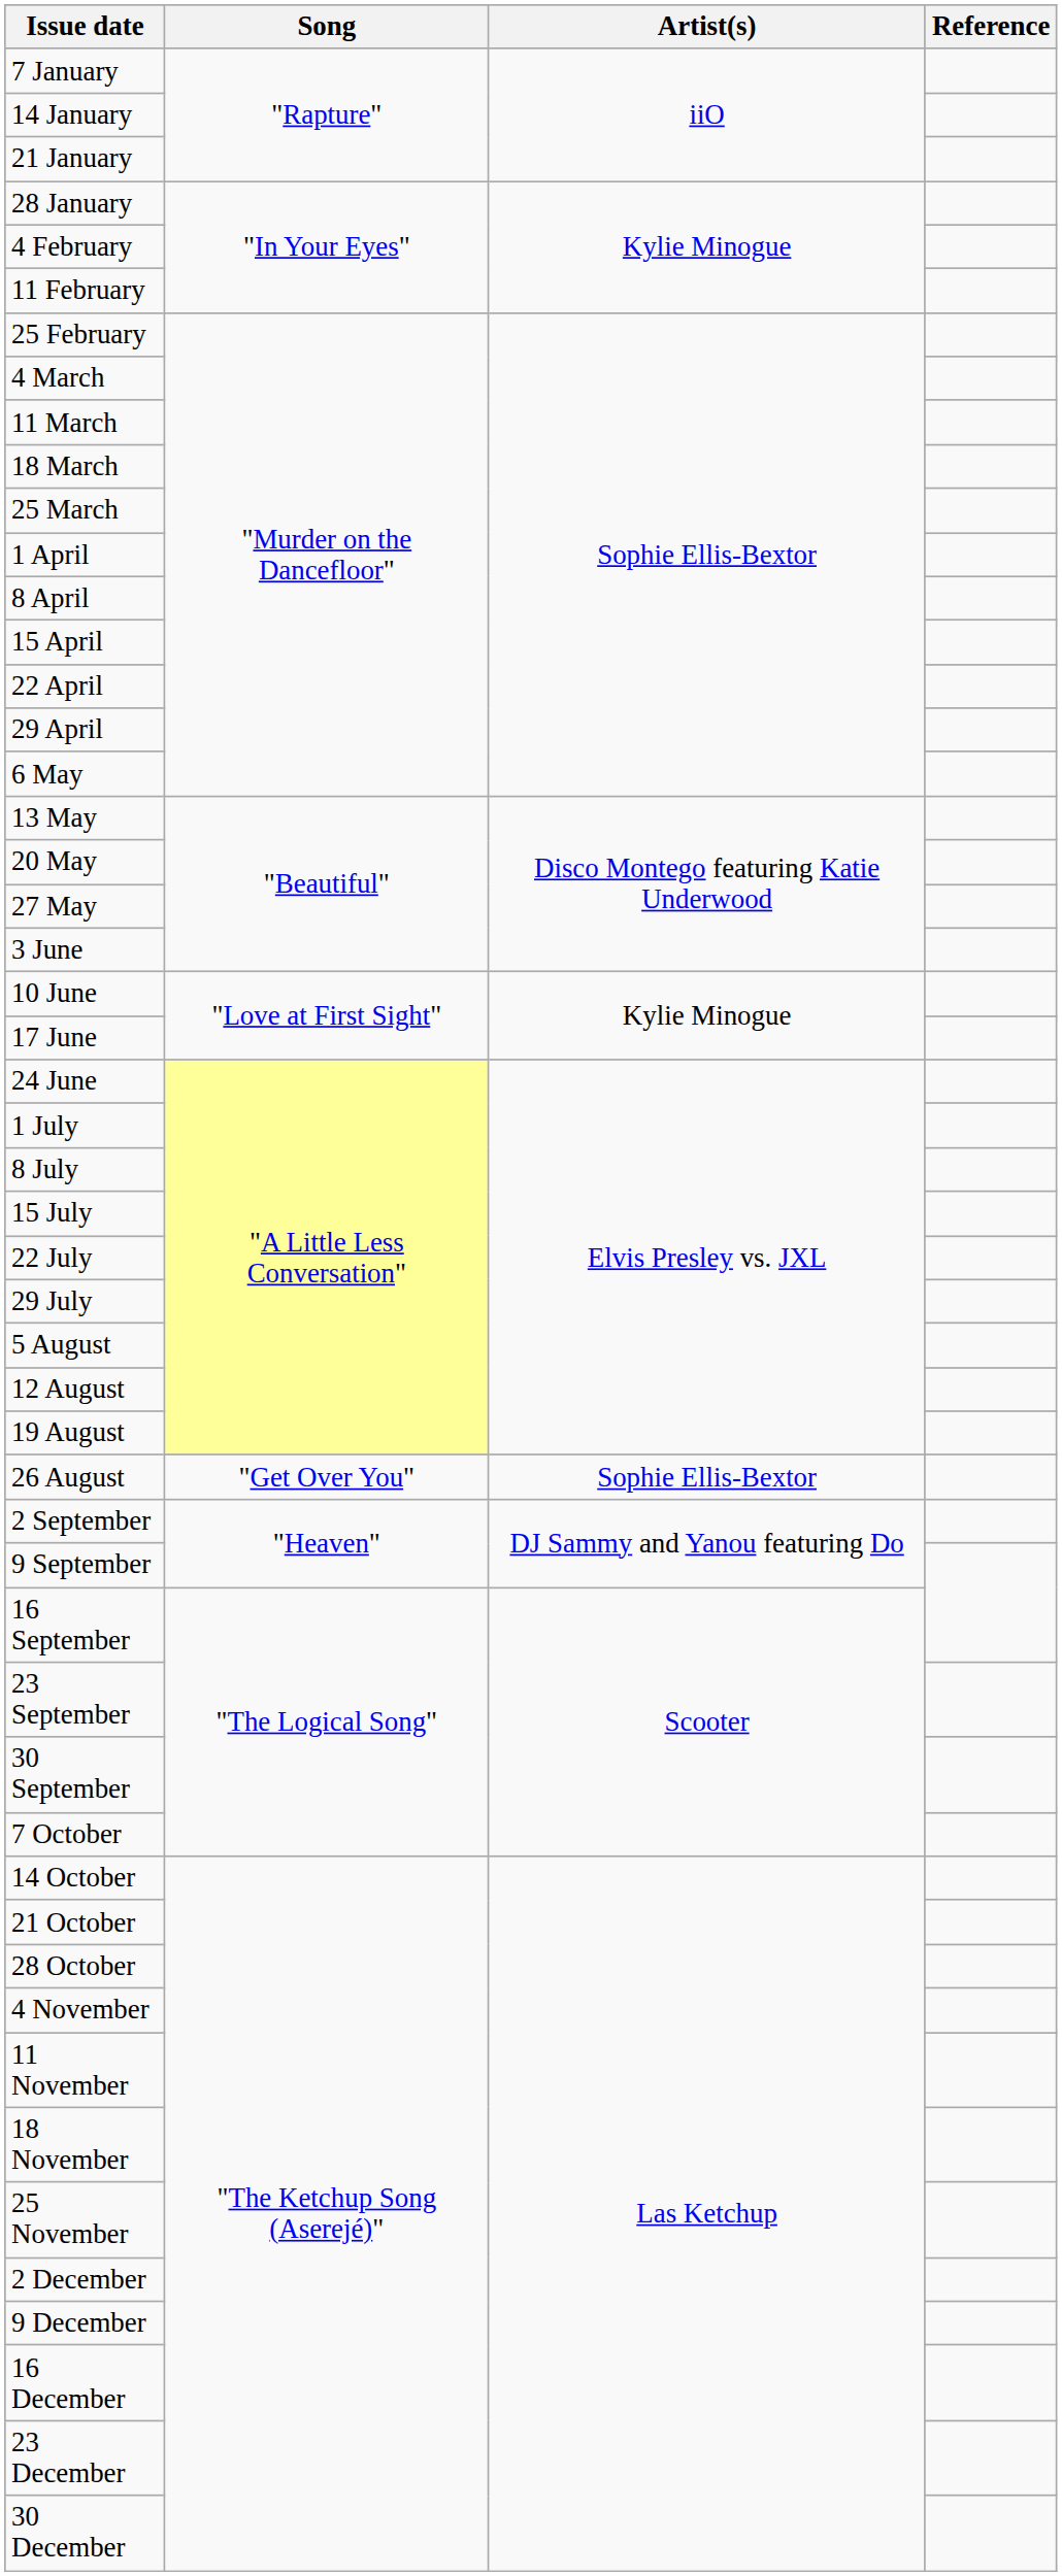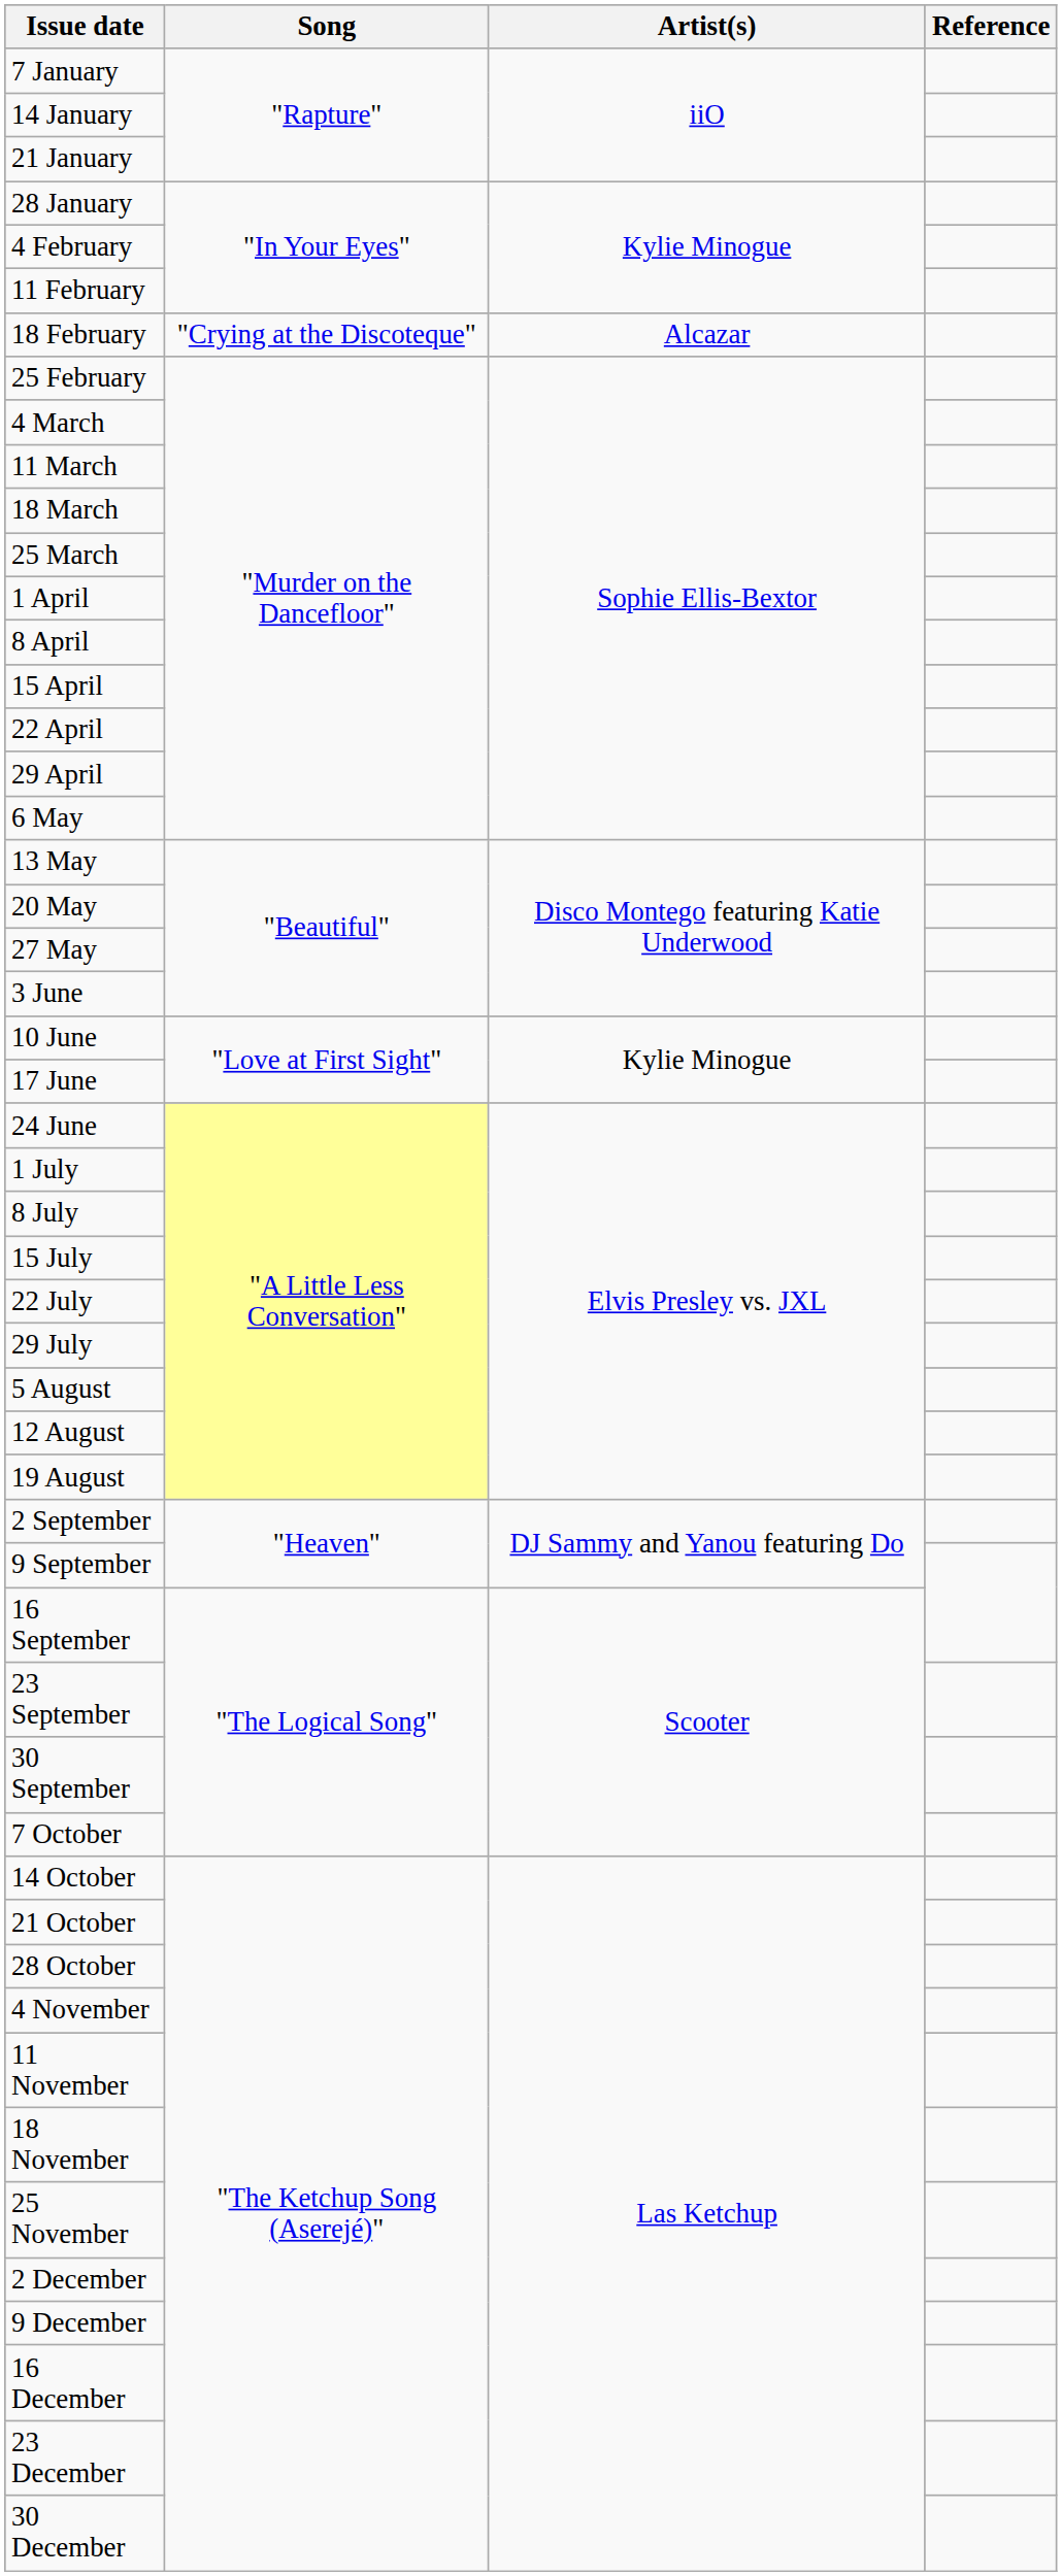 <table class="wikitable">
 <tr>
 <th>Issue date</th>
 <th>Song</th>
 <th>Artist(s)</th>
 <th>Reference</th>
 </tr>
 <tr>
 <td align="left">7 January</td>
 <td align="center" rowspan="3">"<a href='#'>Rapture</a>"</td>
 <td align="center" rowspan="3"><a href='#'>iiO</a></td>
 <td align="center"></td>
 </tr>
 <tr>
 <td align="left">14 January</td>
 <td align="center"></td>
 </tr>
 <tr>
 <td align="left">21 January</td>
 <td align="center"></td>
 </tr>
 <tr>
 <td align="left">28 January</td>
 <td align="center" rowspan="3">"<a href='#'>In Your Eyes</a>"</td>
 <td align="center" rowspan="3"><a href='#'>Kylie Minogue</a></td>
 <td align="center"></td>
 </tr>
 <tr>
 <td align="left">4 February</td>
 <td align="center"></td>
 </tr>
 <tr>
 <td align="left">11 February</td>
+<td align="center"></td>
+</tr>
+<tr>
+<td align="left">18 February</td>
+<td align="center">"<a href='#'>Crying at the Discoteque</a>"</td>
+<td align="center"><a href='#'>Alcazar</a></td>
 <td align="center"></td>
 </tr>
 <tr>
 <td align="left">25 February</td>
 <td align="center" rowspan="11">"<a href='#'>Murder on the Dancefloor</a>"</td>
 <td align="center" rowspan="11"><a href='#'>Sophie Ellis-Bextor</a></td>
 <td align="center"></td>
 </tr>
 <tr>
 <td align="left">4 March</td>
 <td align="center"></td>
 </tr>
 <tr>
 <td align="left">11 March</td>
 <td align="center"></td>
 </tr>
 <tr>
 <td align="left">18 March</td>
 <td align="center"></td>
 </tr>
 <tr>
 <td align="left">25 March</td>
 <td align="center"></td>
 </tr>
 <tr>
 <td align="left">1 April</td>
 <td align="center"></td>
 </tr>
 <tr>
 <td align="left">8 April</td>
 <td align="center"></td>
 </tr>
 <tr>
 <td align="left">15 April</td>
 <td align="center"></td>
 </tr>
 <tr>
 <td align="left">22 April</td>
 <td align="center"></td>
 </tr>
 <tr>
 <td align="left">29 April</td>
 <td align="center"></td>
 </tr>
 <tr>
 <td align="left">6 May</td>
 <td align="center"></td>
 </tr>
 <tr>
 <td align="left">13 May</td>
 <td align="center" rowspan="4">"<a href='#'>Beautiful</a>"</td>
 <td align="center" rowspan="4"><a href='#'>Disco Montego</a> featuring <a href='#'>Katie Underwood</a></td>
 <td align="center"></td>
 </tr>
 <tr>
 <td align="left">20 May</td>
 <td align="center"></td>
 </tr>
 <tr>
 <td align="left">27 May</td>
 <td align="center"></td>
 </tr>
 <tr>
 <td align="left">3 June</td>
 <td align="center"></td>
 </tr>
 <tr>
 <td align="left">10 June</td>
 <td align="center" rowspan="2">"<a href='#'>Love at First Sight</a>"</td>
 <td align="center" rowspan="2">Kylie Minogue</td>
 <td align="center"></td>
 </tr>
 <tr>
 <td align="left">17 June</td>
 <td align="center"></td>
 </tr>
 <tr>
 <td align="left">24 June</td>
 <td bgcolor=#FFFF99 align="center" rowspan="9">"<a href='#'>A Little Less Conversation</a>" </td>
 <td align="center" rowspan="9"><a href='#'>Elvis Presley</a> vs. <a href='#'>JXL</a></td>
 <td align="center"></td>
 </tr>
 <tr>
 <td align="left">1 July</td>
 <td align="center"></td>
 </tr>
 <tr>
 <td align="left">8 July</td>
 <td align="center"></td>
 </tr>
 <tr>
 <td align="left">15 July</td>
 <td align="center"></td>
 </tr>
 <tr>
 <td align="left">22 July</td>
 <td align="center"></td>
 </tr>
 <tr>
 <td align="left">29 July</td>
 <td align="center"></td>
 </tr>
 <tr>
 <td align="left">5 August</td>
 <td align="center"></td>
 </tr>
 <tr>
 <td align="left">12 August</td>
 <td align="center"></td>
 </tr>
 <tr>
 <td align="left">19 August</td>
 <td align="center"></td>
 </tr>
 <tr>
-<td align="left">26 August</td>
-<td align="center">"<a href='#'>Get Over You</a>"</td>
-<td align="center"><a href='#'>Sophie Ellis-Bextor</a></td>
-<td align="center"></td>
-</tr>
-<tr>
 <td align="left">2 September</td>
 <td align="center" rowspan="2">"<a href='#'>Heaven</a>"</td>
 <td align="center" rowspan="2"><a href='#'>DJ Sammy</a> and <a href='#'>Yanou</a> featuring <a href='#'>Do</a></td>
 <td align="center"></td>
 </tr>
 <tr>
 <td align="left">9 September</td>
 <td align="center"  rowspan="2"></td>
 </tr>
 <tr>
 <td align="left">16 September</td>
 <td align="center" rowspan="4">"<a href='#'>The Logical Song</a>"</td>
 <td align="center" rowspan="4"><a href='#'>Scooter</a></td>
 </tr>
 <tr>
 <td align="left">23 September</td>
 <td align="center"></td>
 </tr>
 <tr>
 <td align="left">30 September</td>
 <td align="center"></td>
 </tr>
 <tr>
 <td align="left">7 October</td>
 <td align="center"></td>
 </tr>
 <tr>
 <td align="left">14 October</td>
 <td align="center" rowspan="12">"<a href='#'>The Ketchup Song (Aserejé)</a>"</td>
 <td align="center" rowspan="12"><a href='#'>Las Ketchup</a></td>
 <td align="center"></td>
 </tr>
 <tr>
 <td align="left">21 October</td>
 <td align="center"></td>
 </tr>
 <tr>
 <td align="left">28 October</td>
 <td align="center"></td>
 </tr>
 <tr>
 <td align="left">4 November</td>
 <td align="center"></td>
 </tr>
 <tr>
 <td align="left">11 November</td>
 <td align="center"></td>
 </tr>
 <tr>
 <td align="left">18 November</td>
 <td align="center"></td>
 </tr>
 <tr>
 <td align="left">25 November</td>
 <td align="center"></td>
 </tr>
 <tr>
 <td align="left">2 December</td>
 <td align="center"></td>
 </tr>
 <tr>
 <td align="left">9 December</td>
 <td align="center"></td>
 </tr>
 <tr>
 <td align="left">16 December</td>
 <td align="center"></td>
 </tr>
 <tr>
 <td align="left">23 December</td>
 <td align="center"></td>
 </tr>
 <tr>
 <td align="left">30 December</td>
 <td align="center"></td>
 </tr>
 <tr>
 </tr>
 </table>
